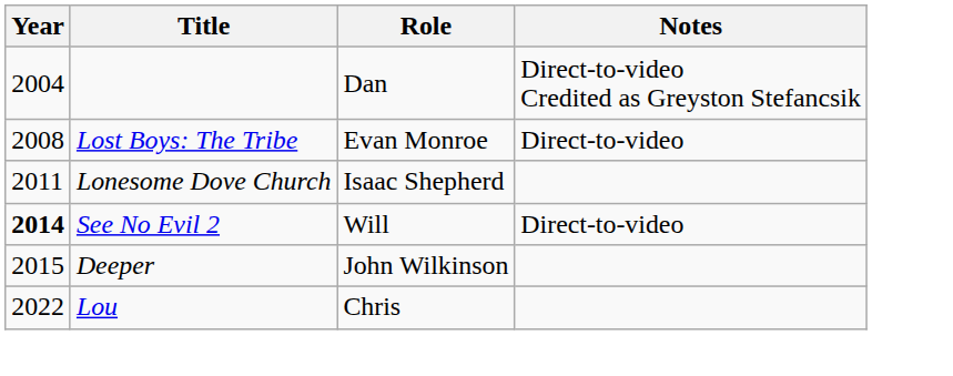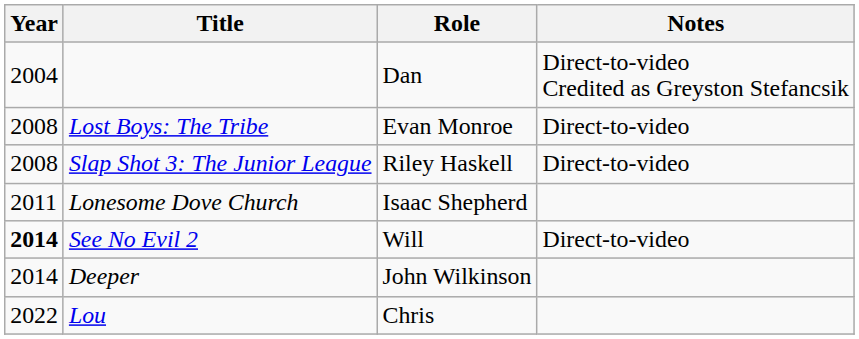 <table class="wikitable sortable">
 <tr>
 <th scope="col">Year</th>
 <th scope="col">Title</th>
 <th scope="col">Role</th>
 <th scope="col" class="unsortable">Notes</th>
 </tr>
 <tr>
 <td>2004</td>
 <td><em></em></td>
 <td>Dan</td>
 <td>Direct-to-video<br>Credited as Greyston Stefancsik</td>
 </tr>
 <tr>
 <td>2008</td>
 <td><em><a href='#'>Lost Boys: The Tribe</a></em></td>
 <td>Evan Monroe</td>
 <td>Direct-to-video</td>
 </tr>
 <tr>
+<td>2008</td>
+<td><em><a href='#'>Slap Shot 3: The Junior League</a></em></td>
+<td>Riley Haskell</td>
+<td>Direct-to-video</td>
+</tr>
+<tr>
 <td>2011</td>
 <td><em>Lonesome Dove Church</em></td>
 <td>Isaac Shepherd</td>
 <td></td>
 </tr>
 <tr>
 <td><strong>2014</strong></td>
 <td><em><a href='#'>See No Evil 2</a></em></td>
 <td>Will</td>
 <td>Direct-to-video</td>
 </tr>
 <tr>
-<td>2015</td>
+<td>2014</td>
 <td><em>Deeper</em></td>
 <td>John Wilkinson</td>
 <td></td>
 </tr>
 <tr>
 <td>2022</td>
 <td><em><a href='#'>Lou</a></em></td>
 <td>Chris</td>
 <td></td>
 </tr>
 </table>
